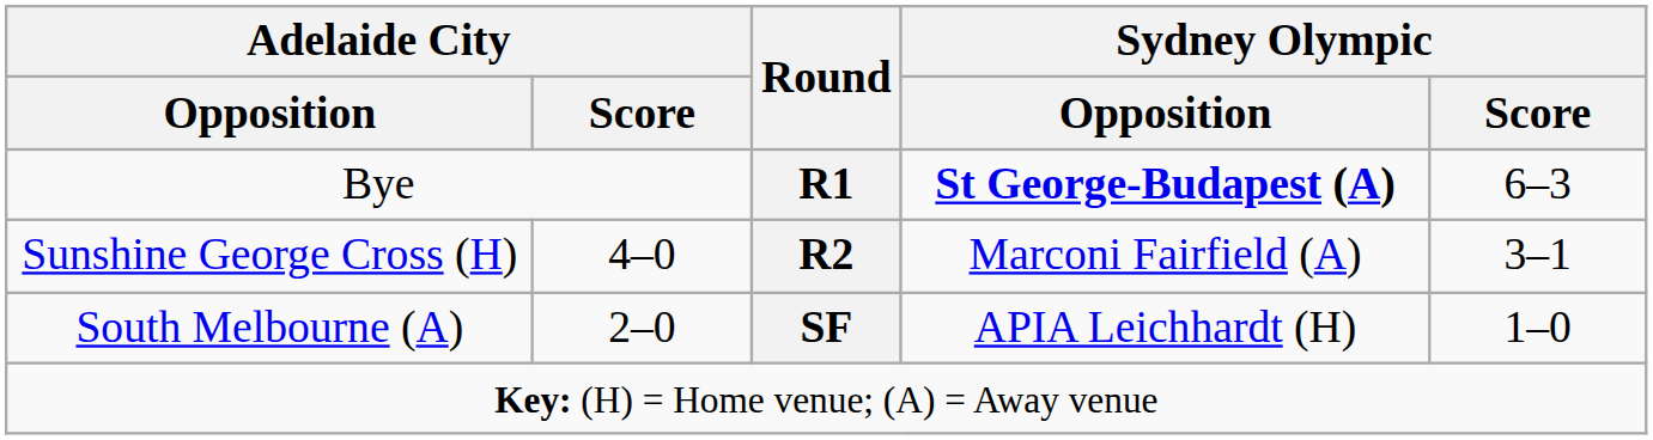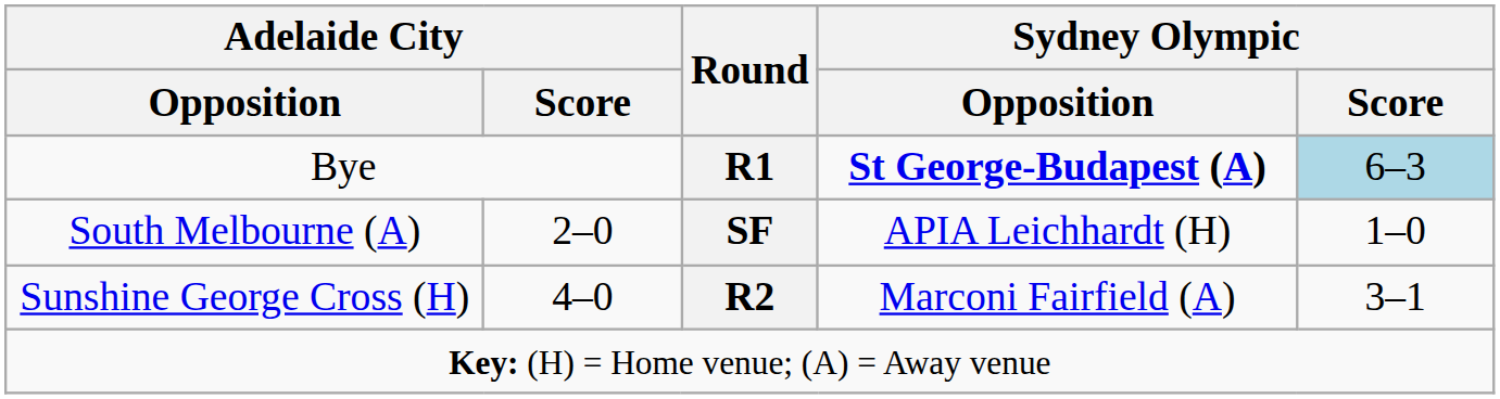 <table class="wikitable plainrowheaders" style="text-align:center;margin:0">
 <tr>
 <th colspan="2">Adelaide City</th>
 <th rowspan="2" style="width:25px">Round</th>
 <th colspan="2">Sydney Olympic</th>
 </tr>
 <tr>
 <th scope="col" style="width:180px">Opposition</th>
 <th scope="col" style="width:70px">Score</th>
 <th scope="col" style="width:180px">Opposition</th>
 <th scope="col" style="width:70px">Score</th>
 </tr>
 <tr>
 <td colspan="2">Bye</td>
 <th scope=row style="text-align:center">R1</th>
 <td><strong><a href='#'>St George-Budapest</a> (<a href='#'>A</a>)</strong></td>
-<td>6–3</td>
+<td style="background: lightblue;">6–3</td>
+</tr>
+<tr>
+<td><a href='#'>South Melbourne</a> (<a href='#'>A</a>)</td>
+<td>2–0</td>
+<th scope=row style="text-align:center">SF</th>
+<td><a href='#'>APIA Leichhardt</a> (H)</td>
+<td>1–0</td>
 </tr>
 <tr>
 <td><a href='#'>Sunshine George Cross</a> (<a href='#'>H</a>)</td>
 <td>4–0</td>
 <th scope=row style="text-align:center">R2</th>
 <td><a href='#'>Marconi Fairfield</a> (<a href='#'>A</a>)</td>
 <td>3–1</td>
 </tr>
 <tr>
-<td><a href='#'>South Melbourne</a> (<a href='#'>A</a>)</td>
-<td>2–0</td>
-<th scope=row style="text-align:center">SF</th>
-<td><a href='#'>APIA Leichhardt</a> (H)</td>
-<td>1–0</td>
-</tr>
-<tr>
 <td colspan="5"><small><strong>Key:</strong> (H) = Home venue; (A) = Away venue</small></td>
 </tr>
 </table>
